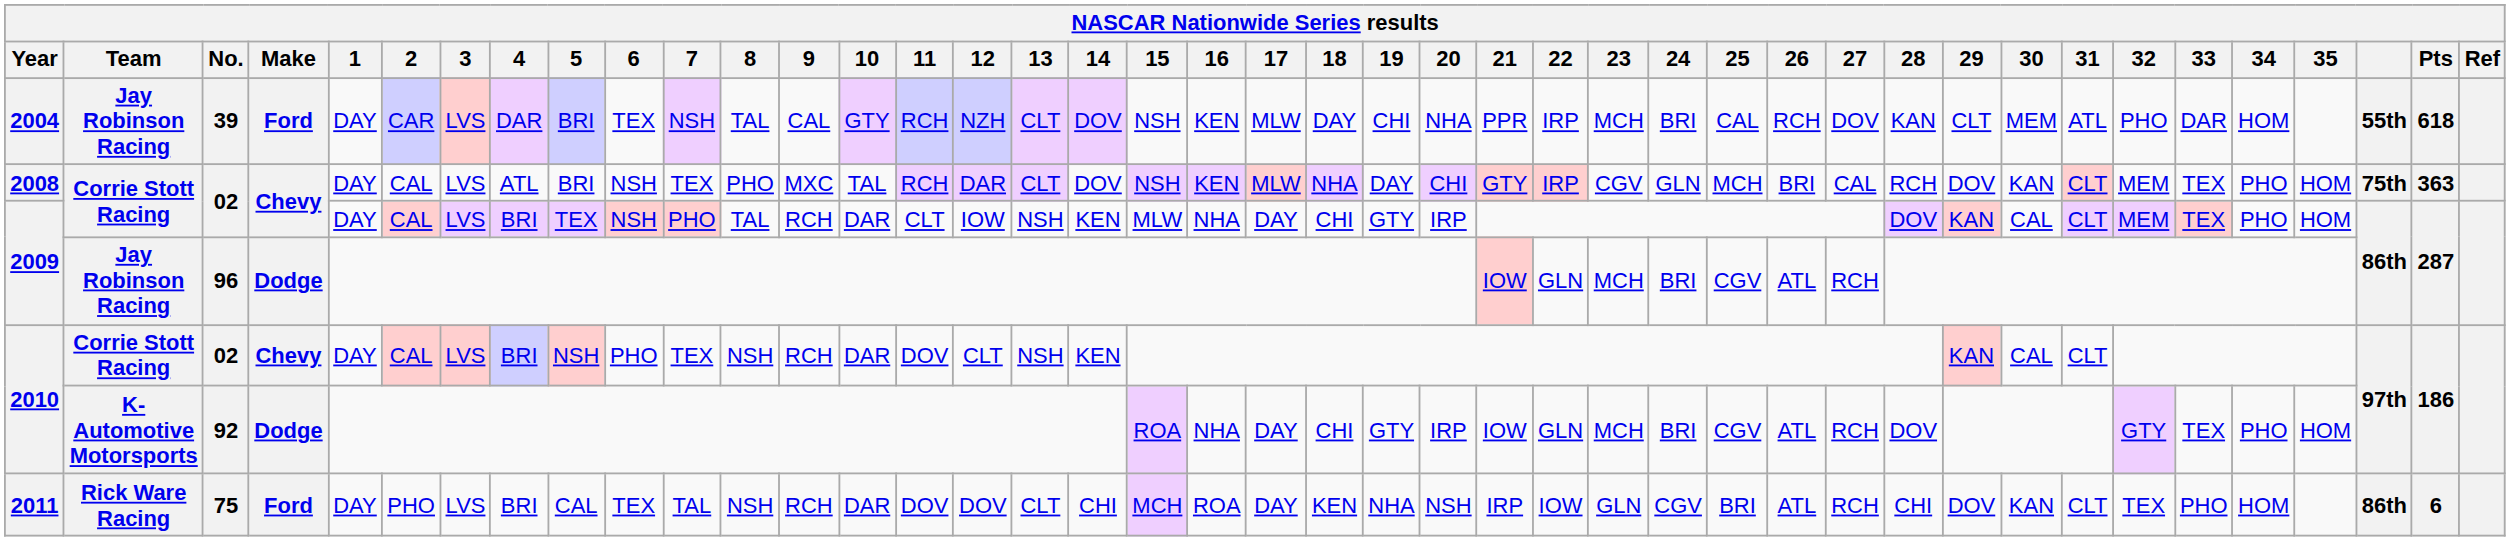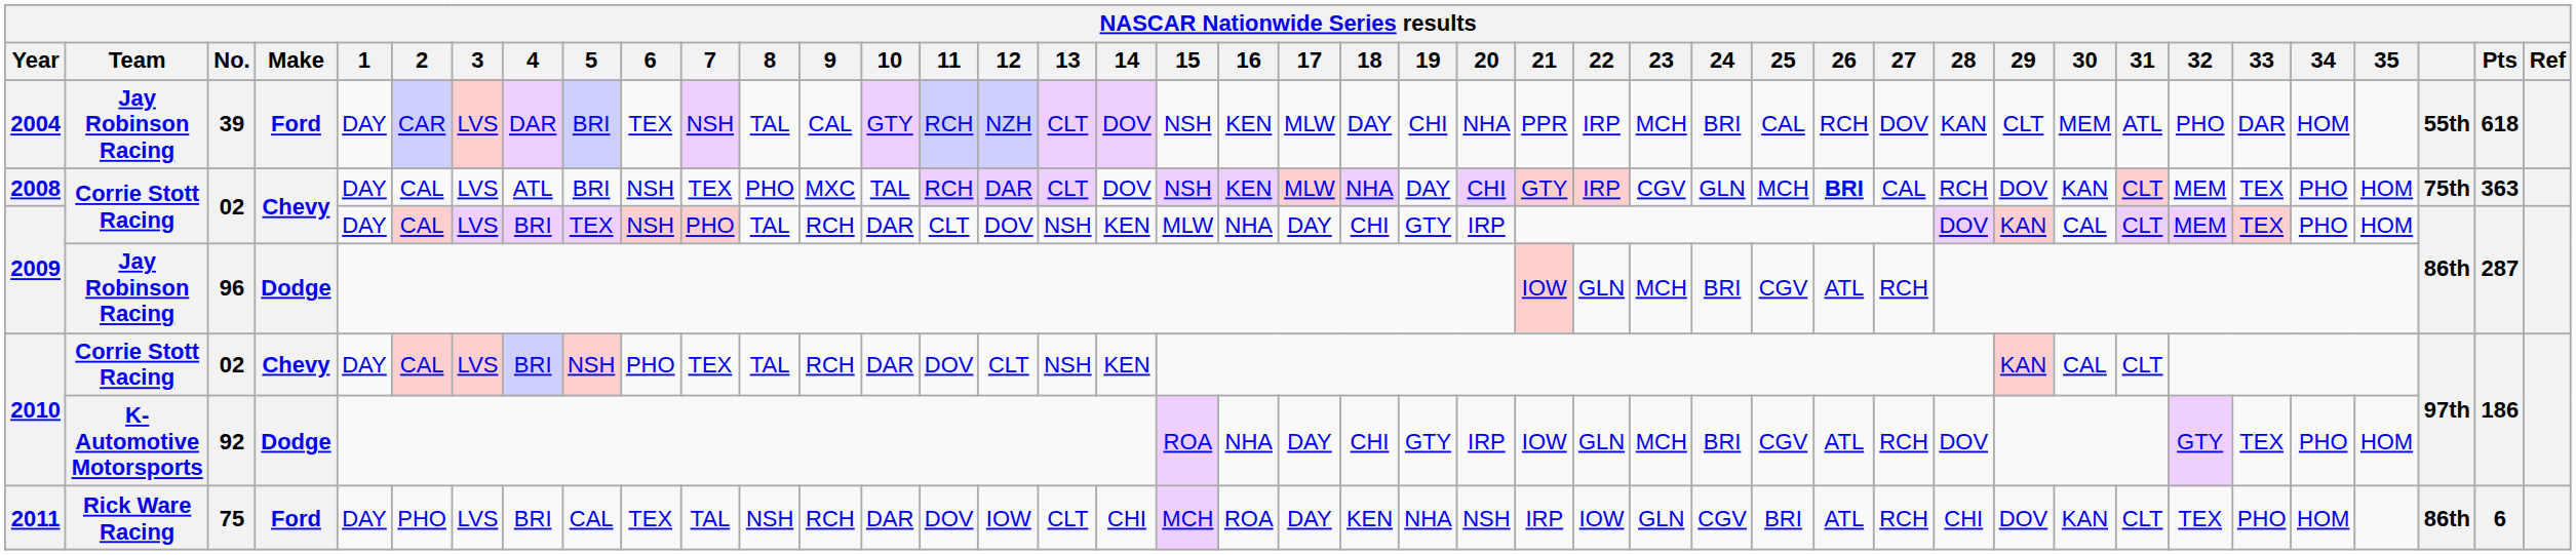 <table class="wikitable" style="text-align:center; font-size:75%">
 <tr>
 <th colspan=42><a href='#'>NASCAR Nationwide Series</a> results</th>
 </tr>
 <tr>
 <th>Year</th>
 <th>Team</th>
 <th>No.</th>
 <th>Make</th>
 <th>1</th>
 <th>2</th>
 <th>3</th>
 <th>4</th>
 <th>5</th>
 <th>6</th>
 <th>7</th>
 <th>8</th>
 <th>9</th>
 <th>10</th>
 <th>11</th>
 <th>12</th>
 <th>13</th>
 <th>14</th>
 <th>15</th>
 <th>16</th>
 <th>17</th>
 <th>18</th>
 <th>19</th>
 <th>20</th>
 <th>21</th>
 <th>22</th>
 <th>23</th>
 <th>24</th>
 <th>25</th>
 <th>26</th>
 <th>27</th>
 <th>28</th>
 <th>29</th>
 <th>30</th>
 <th>31</th>
 <th>32</th>
 <th>33</th>
 <th>34</th>
 <th>35</th>
 <th></th>
 <th>Pts</th>
 <th>Ref</th>
 </tr>
 <tr>
 <th><a href='#'>2004</a></th>
 <th><a href='#'>Jay Robinson Racing</a></th>
 <th>39</th>
 <th><a href='#'>Ford</a></th>
 <td><a href='#'>DAY</a></td>
 <td style="background:#CFCFFF;"><a href='#'>CAR</a><br></td>
 <td style="background:#FFCFCF;"><a href='#'>LVS</a><br></td>
 <td style="background:#EFCFFF;"><a href='#'>DAR</a><br></td>
 <td style="background:#CFCFFF;"><a href='#'>BRI</a><br></td>
 <td><a href='#'>TEX</a></td>
 <td style="background:#EFCFFF;"><a href='#'>NSH</a><br></td>
 <td><a href='#'>TAL</a></td>
 <td><a href='#'>CAL</a></td>
 <td style="background:#EFCFFF;"><a href='#'>GTY</a><br></td>
 <td style="background:#CFCFFF;"><a href='#'>RCH</a><br></td>
 <td style="background:#CFCFFF;"><a href='#'>NZH</a><br></td>
 <td style="background:#EFCFFF;"><a href='#'>CLT</a><br></td>
 <td style="background:#EFCFFF;"><a href='#'>DOV</a><br></td>
 <td><a href='#'>NSH</a></td>
 <td><a href='#'>KEN</a></td>
 <td><a href='#'>MLW</a></td>
 <td><a href='#'>DAY</a></td>
 <td><a href='#'>CHI</a></td>
 <td><a href='#'>NHA</a></td>
 <td><a href='#'>PPR</a></td>
 <td><a href='#'>IRP</a></td>
 <td><a href='#'>MCH</a></td>
 <td><a href='#'>BRI</a></td>
 <td><a href='#'>CAL</a></td>
 <td><a href='#'>RCH</a></td>
 <td><a href='#'>DOV</a></td>
 <td><a href='#'>KAN</a></td>
 <td><a href='#'>CLT</a></td>
 <td><a href='#'>MEM</a></td>
 <td><a href='#'>ATL</a></td>
 <td><a href='#'>PHO</a></td>
 <td><a href='#'>DAR</a></td>
 <td><a href='#'>HOM</a></td>
 <td></td>
 <th>55th</th>
 <th>618</th>
 <th></th>
 </tr>
 <tr>
 <th><a href='#'>2008</a></th>
 <th rowspan=2><a href='#'>Corrie Stott Racing</a></th>
 <th rowspan=2>02</th>
 <th rowspan=2><a href='#'>Chevy</a></th>
 <td><a href='#'>DAY</a></td>
 <td><a href='#'>CAL</a></td>
 <td><a href='#'>LVS</a></td>
 <td><a href='#'>ATL</a></td>
 <td><a href='#'>BRI</a></td>
 <td><a href='#'>NSH</a></td>
 <td><a href='#'>TEX</a></td>
 <td><a href='#'>PHO</a></td>
 <td><a href='#'>MXC</a></td>
 <td><a href='#'>TAL</a></td>
 <td style="background:#EFCFFF;"><a href='#'>RCH</a><br></td>
 <td style="background:#EFCFFF;"><a href='#'>DAR</a><br></td>
 <td style="background:#EFCFFF;"><a href='#'>CLT</a><br></td>
 <td><a href='#'>DOV</a></td>
 <td style="background:#EFCFFF;"><a href='#'>NSH</a><br></td>
 <td style="background:#EFCFFF;"><a href='#'>KEN</a><br></td>
 <td style="background:#FFCFCF;"><a href='#'>MLW</a><br></td>
 <td style="background:#EFCFFF;"><a href='#'>NHA</a><br></td>
 <td><a href='#'>DAY</a></td>
 <td style="background:#EFCFFF;"><a href='#'>CHI</a><br></td>
 <td style="background:#FFCFCF;"><a href='#'>GTY</a><br></td>
 <td style="background:#FFCFCF;"><a href='#'>IRP</a><br></td>
 <td><a href='#'>CGV</a></td>
 <td><a href='#'>GLN</a></td>
 <td><a href='#'>MCH</a></td>
-<td><a href='#'>BRI</a></td>
+<td><strong><a href='#'>BRI</a></strong></td>
 <td><a href='#'>CAL</a></td>
 <td><a href='#'>RCH</a></td>
 <td><a href='#'>DOV</a></td>
 <td><a href='#'>KAN</a></td>
 <td style="background:#FFCFCF;"><a href='#'>CLT</a><br></td>
 <td><a href='#'>MEM</a></td>
 <td><a href='#'>TEX</a></td>
 <td><a href='#'>PHO</a></td>
 <td><a href='#'>HOM</a></td>
 <th>75th</th>
 <th>363</th>
 <th></th>
 </tr>
 <tr>
 <th rowspan=2><a href='#'>2009</a></th>
 <td><a href='#'>DAY</a></td>
 <td style="background:#FFCFCF;"><a href='#'>CAL</a><br></td>
 <td style="background:#EFCFFF;"><a href='#'>LVS</a><br></td>
 <td style="background:#EFCFFF;"><a href='#'>BRI</a><br></td>
 <td style="background:#EFCFFF;"><a href='#'>TEX</a><br></td>
 <td style="background:#FFCFCF;"><a href='#'>NSH</a><br></td>
 <td style="background:#FFCFCF;"><a href='#'>PHO</a><br></td>
 <td><a href='#'>TAL</a></td>
 <td><a href='#'>RCH</a></td>
 <td><a href='#'>DAR</a></td>
 <td><a href='#'>CLT</a></td>
-<td><a href='#'>IOW</a></td>
+<td><a href='#'>DOV</a></td>
 <td><a href='#'>NSH</a></td>
 <td><a href='#'>KEN</a></td>
 <td><a href='#'>MLW</a></td>
 <td><a href='#'>NHA</a></td>
 <td><a href='#'>DAY</a></td>
 <td><a href='#'>CHI</a></td>
 <td><a href='#'>GTY</a></td>
 <td><a href='#'>IRP</a></td>
 <td colspan=7></td>
 <td style="background:#EFCFFF;"><a href='#'>DOV</a><br></td>
 <td style="background:#FFCFCF;"><a href='#'>KAN</a><br></td>
 <td><a href='#'>CAL</a></td>
 <td style="background:#EFCFFF;"><a href='#'>CLT</a><br></td>
 <td style="background:#EFCFFF;"><a href='#'>MEM</a><br></td>
 <td style="background:#FFCFCF;"><a href='#'>TEX</a><br></td>
 <td><a href='#'>PHO</a></td>
 <td><a href='#'>HOM</a></td>
 <th rowspan=2>86th</th>
 <th rowspan=2>287</th>
 <th rowspan=2></th>
 </tr>
 <tr>
 <th><a href='#'>Jay Robinson Racing</a></th>
 <th>96</th>
 <th><a href='#'>Dodge</a></th>
 <td colspan=20></td>
 <td style="background:#FFCFCF;"><a href='#'>IOW</a><br></td>
 <td><a href='#'>GLN</a></td>
 <td><a href='#'>MCH</a></td>
 <td><a href='#'>BRI</a></td>
 <td><a href='#'>CGV</a></td>
 <td><a href='#'>ATL</a></td>
 <td><a href='#'>RCH</a></td>
 <td colspan=8></td>
 </tr>
 <tr>
 <th rowspan=2><a href='#'>2010</a></th>
 <th><a href='#'>Corrie Stott Racing</a></th>
 <th>02</th>
 <th><a href='#'>Chevy</a></th>
 <td><a href='#'>DAY</a></td>
 <td style="background:#FFCFCF;"><a href='#'>CAL</a><br></td>
 <td style="background:#FFCFCF;"><a href='#'>LVS</a><br></td>
 <td style="background:#CFCFFF;"><a href='#'>BRI</a><br></td>
 <td style="background:#FFCFCF;"><a href='#'>NSH</a><br></td>
 <td><a href='#'>PHO</a></td>
 <td><a href='#'>TEX</a></td>
-<td><a href='#'>NSH</a></td>
+<td><a href='#'>TAL</a></td>
 <td><a href='#'>RCH</a></td>
 <td><a href='#'>DAR</a></td>
 <td><a href='#'>DOV</a></td>
 <td><a href='#'>CLT</a></td>
 <td><a href='#'>NSH</a></td>
 <td><a href='#'>KEN</a></td>
 <td colspan=14></td>
 <td style="background:#FFCFCF;"><a href='#'>KAN</a><br></td>
 <td><a href='#'>CAL</a></td>
 <td><a href='#'>CLT</a></td>
 <td colspan=4></td>
 <th rowspan=2>97th</th>
 <th rowspan=2>186</th>
 <th rowspan=2></th>
 </tr>
 <tr>
 <th><a href='#'>K-Automotive Motorsports</a></th>
 <th>92</th>
 <th><a href='#'>Dodge</a></th>
 <td colspan=14></td>
 <td style="background:#EFCFFF;"><a href='#'>ROA</a><br></td>
 <td><a href='#'>NHA</a></td>
 <td><a href='#'>DAY</a></td>
 <td><a href='#'>CHI</a></td>
 <td><a href='#'>GTY</a></td>
 <td><a href='#'>IRP</a></td>
 <td><a href='#'>IOW</a></td>
 <td><a href='#'>GLN</a></td>
 <td><a href='#'>MCH</a></td>
 <td><a href='#'>BRI</a></td>
 <td><a href='#'>CGV</a></td>
 <td><a href='#'>ATL</a></td>
 <td><a href='#'>RCH</a></td>
 <td><a href='#'>DOV</a></td>
 <td colspan=3></td>
 <td style="background:#EFCFFF;"><a href='#'>GTY</a><br></td>
 <td><a href='#'>TEX</a></td>
 <td><a href='#'>PHO</a></td>
 <td><a href='#'>HOM</a></td>
 </tr>
 <tr>
 <th><a href='#'>2011</a></th>
 <th><a href='#'>Rick Ware Racing</a></th>
 <th>75</th>
 <th><a href='#'>Ford</a></th>
 <td><a href='#'>DAY</a></td>
 <td><a href='#'>PHO</a></td>
 <td><a href='#'>LVS</a></td>
 <td><a href='#'>BRI</a></td>
 <td><a href='#'>CAL</a></td>
 <td><a href='#'>TEX</a></td>
 <td><a href='#'>TAL</a></td>
 <td><a href='#'>NSH</a></td>
 <td><a href='#'>RCH</a></td>
 <td><a href='#'>DAR</a></td>
 <td><a href='#'>DOV</a></td>
-<td><a href='#'>DOV</a></td>
+<td><a href='#'>IOW</a></td>
 <td><a href='#'>CLT</a></td>
 <td><a href='#'>CHI</a></td>
 <td style="background:#EFCFFF;"><a href='#'>MCH</a><br></td>
 <td><a href='#'>ROA</a></td>
 <td><a href='#'>DAY</a></td>
 <td><a href='#'>KEN</a></td>
 <td><a href='#'>NHA</a></td>
 <td><a href='#'>NSH</a></td>
 <td><a href='#'>IRP</a></td>
 <td><a href='#'>IOW</a></td>
 <td><a href='#'>GLN</a></td>
 <td><a href='#'>CGV</a></td>
 <td><a href='#'>BRI</a></td>
 <td><a href='#'>ATL</a></td>
 <td><a href='#'>RCH</a></td>
 <td><a href='#'>CHI</a></td>
 <td><a href='#'>DOV</a></td>
 <td><a href='#'>KAN</a></td>
 <td><a href='#'>CLT</a></td>
 <td><a href='#'>TEX</a></td>
 <td><a href='#'>PHO</a></td>
 <td><a href='#'>HOM</a></td>
 <td></td>
 <th>86th</th>
 <th>6</th>
 <th></th>
 </tr>
 </table>
